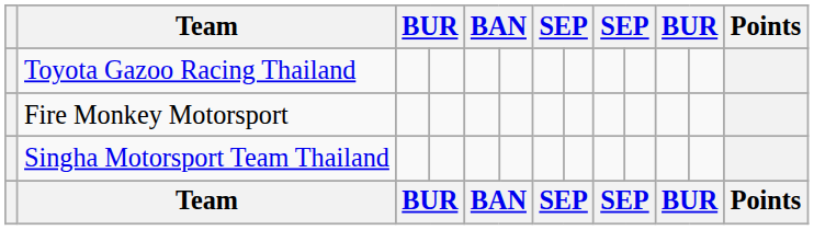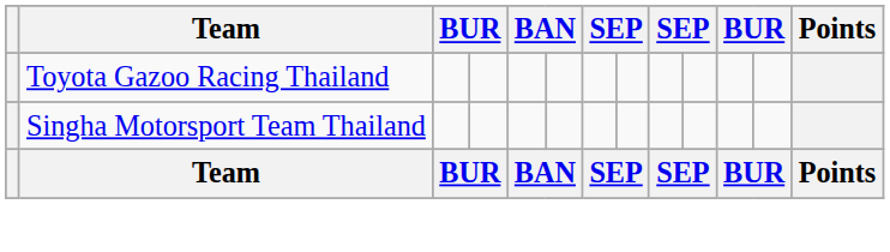 <table class="wikitable" style="font-size: 85%; text-align:center;">
 <tr>
 <th></th>
 <th>Team</th>
 <th colspan="2"><a href='#'>BUR</a><br></th>
 <th colspan="2"><a href='#'>BAN</a><br></th>
 <th colspan="2"><a href='#'>SEP</a><br></th>
 <th colspan="2"><a href='#'>SEP</a><br></th>
 <th colspan="2"><a href='#'>BUR</a><br></th>
 <th>Points</th>
 </tr>
 <tr>
 <th></th>
 <td align="left"> <a href='#'>Toyota Gazoo Racing Thailand</a></td>
-<td></td>
-<td></td>
-<td></td>
-<td></td>
-<td></td>
-<td></td>
-<td></td>
-<td></td>
-<td></td>
-<td></td>
-<th></th>
-</tr>
-<tr>
-<th></th>
-<td align="left"> Fire Monkey Motorsport</td>
 <td></td>
 <td></td>
 <td></td>
 <td></td>
 <td></td>
 <td></td>
 <td></td>
 <td></td>
 <td></td>
 <td></td>
 <th></th>
 </tr>
 <tr>
 <th></th>
 <td align="left"> <a href='#'>Singha Motorsport Team Thailand</a></td>
 <td></td>
 <td></td>
 <td></td>
 <td></td>
 <td></td>
 <td></td>
 <td></td>
 <td></td>
 <td></td>
 <td></td>
 <th></th>
 </tr>
 <tr>
 <th></th>
 <th>Team</th>
 <th colspan="2"><a href='#'>BUR</a><br></th>
 <th colspan="2"><a href='#'>BAN</a><br></th>
 <th colspan="2"><a href='#'>SEP</a><br></th>
 <th colspan="2"><a href='#'>SEP</a><br></th>
 <th colspan="2"><a href='#'>BUR</a><br></th>
 <th>Points</th>
 </tr>
 </table>
